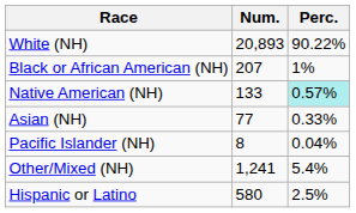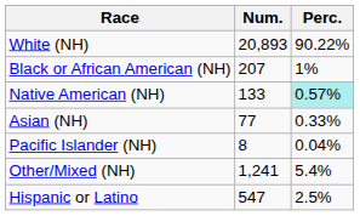 <table class="wikitable">
 <tr>
 <th>Race</th>
 <th>Num.</th>
 <th>Perc.</th>
 </tr>
 <tr>
 <td><a href='#'>White</a> (NH)</td>
 <td>20,893</td>
 <td>90.22%</td>
 </tr>
 <tr>
 <td><a href='#'>Black or African American</a> (NH)</td>
 <td>207</td>
 <td>1%</td>
 </tr>
 <tr>
 <td><a href='#'>Native American</a> (NH)</td>
 <td>133</td>
 <td style="background: paleturquoise;">0.57%</td>
 </tr>
 <tr>
 <td><a href='#'>Asian</a> (NH)</td>
 <td>77</td>
 <td>0.33%</td>
 </tr>
 <tr>
 <td><a href='#'>Pacific Islander</a> (NH)</td>
 <td>8</td>
 <td>0.04%</td>
 </tr>
 <tr>
 <td><a href='#'>Other/Mixed</a> (NH)</td>
 <td>1,241</td>
 <td>5.4%</td>
 </tr>
 <tr>
 <td><a href='#'>Hispanic</a> or <a href='#'>Latino</a></td>
-<td>580</td>
+<td>547</td>
 <td>2.5%</td>
 </tr>
 </table>
